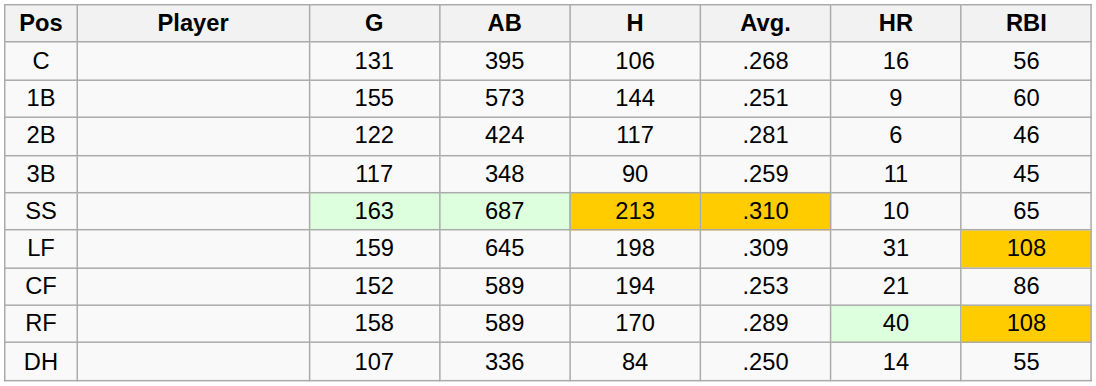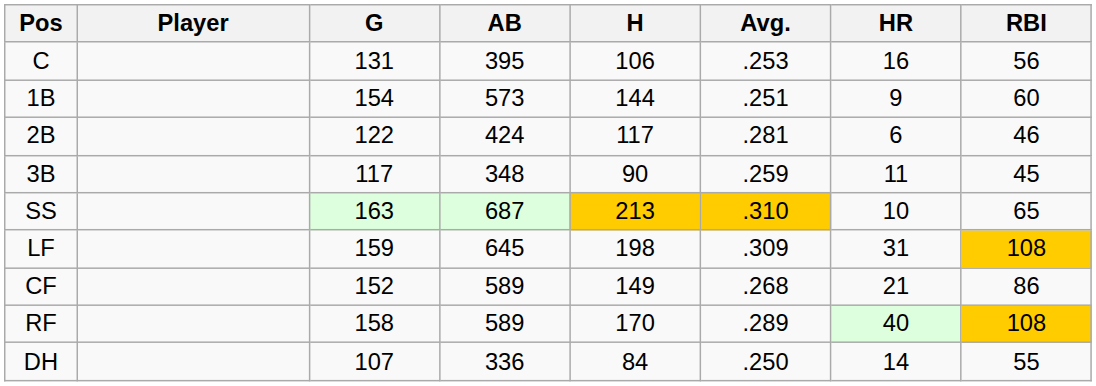 <table class="wikitable sortable">
 <tr>
 <th bgcolor="#DDDDFF" width="5%">Pos</th>
 <th bgcolor="#DDDDFF" width="16%">Player</th>
 <th bgcolor="#DDDDFF" width="9%">G</th>
 <th bgcolor="#DDDDFF" width="9%">AB</th>
 <th bgcolor="#DDDDFF" width="9%">H</th>
 <th bgcolor="#DDDDFF" width="9%">Avg.</th>
 <th bgcolor="#DDDDFF" width="9%">HR</th>
 <th bgcolor="#DDDDFF" width="9%">RBI</th>
 </tr>
 <tr align="center">
 <td>C</td>
 <td></td>
 <td>131</td>
 <td>395</td>
 <td>106</td>
-<td>.268</td>
+<td>.253</td>
 <td>16</td>
 <td>56</td>
 </tr>
 <tr align="center">
 <td>1B</td>
 <td></td>
-<td>155</td>
+<td>154</td>
 <td>573</td>
 <td>144</td>
 <td>.251</td>
 <td>9</td>
 <td>60</td>
 </tr>
 <tr align="center">
 <td>2B</td>
 <td></td>
 <td>122</td>
 <td>424</td>
 <td>117</td>
 <td>.281</td>
 <td>6</td>
 <td>46</td>
 </tr>
 <tr align="center">
 <td>3B</td>
 <td></td>
 <td>117</td>
 <td>348</td>
 <td>90</td>
 <td>.259</td>
 <td>11</td>
 <td>45</td>
 </tr>
 <tr align="center">
 <td>SS</td>
 <td></td>
 <td bgcolor="#DDFFDD">163</td>
 <td bgcolor="#DDFFDD">687</td>
 <td bgcolor="#FFCC00">213</td>
 <td bgcolor="#FFCC00">.310</td>
 <td>10</td>
 <td>65</td>
 </tr>
 <tr align="center">
 <td>LF</td>
 <td></td>
 <td>159</td>
 <td>645</td>
 <td>198</td>
 <td>.309</td>
 <td>31</td>
 <td bgcolor="#FFCC00">108</td>
 </tr>
 <tr align="center">
 <td>CF</td>
 <td></td>
 <td>152</td>
 <td>589</td>
-<td>194</td>
-<td>.253</td>
+<td>149</td>
+<td>.268</td>
 <td>21</td>
 <td>86</td>
 </tr>
 <tr align="center">
 <td>RF</td>
 <td></td>
 <td>158</td>
 <td>589</td>
 <td>170</td>
 <td>.289</td>
 <td bgcolor="#DDFFDD">40</td>
 <td bgcolor="#FFCC00">108</td>
 </tr>
 <tr align="center">
 <td>DH</td>
 <td></td>
 <td>107</td>
 <td>336</td>
 <td>84</td>
 <td>.250</td>
 <td>14</td>
 <td>55</td>
 </tr>
 </table>
